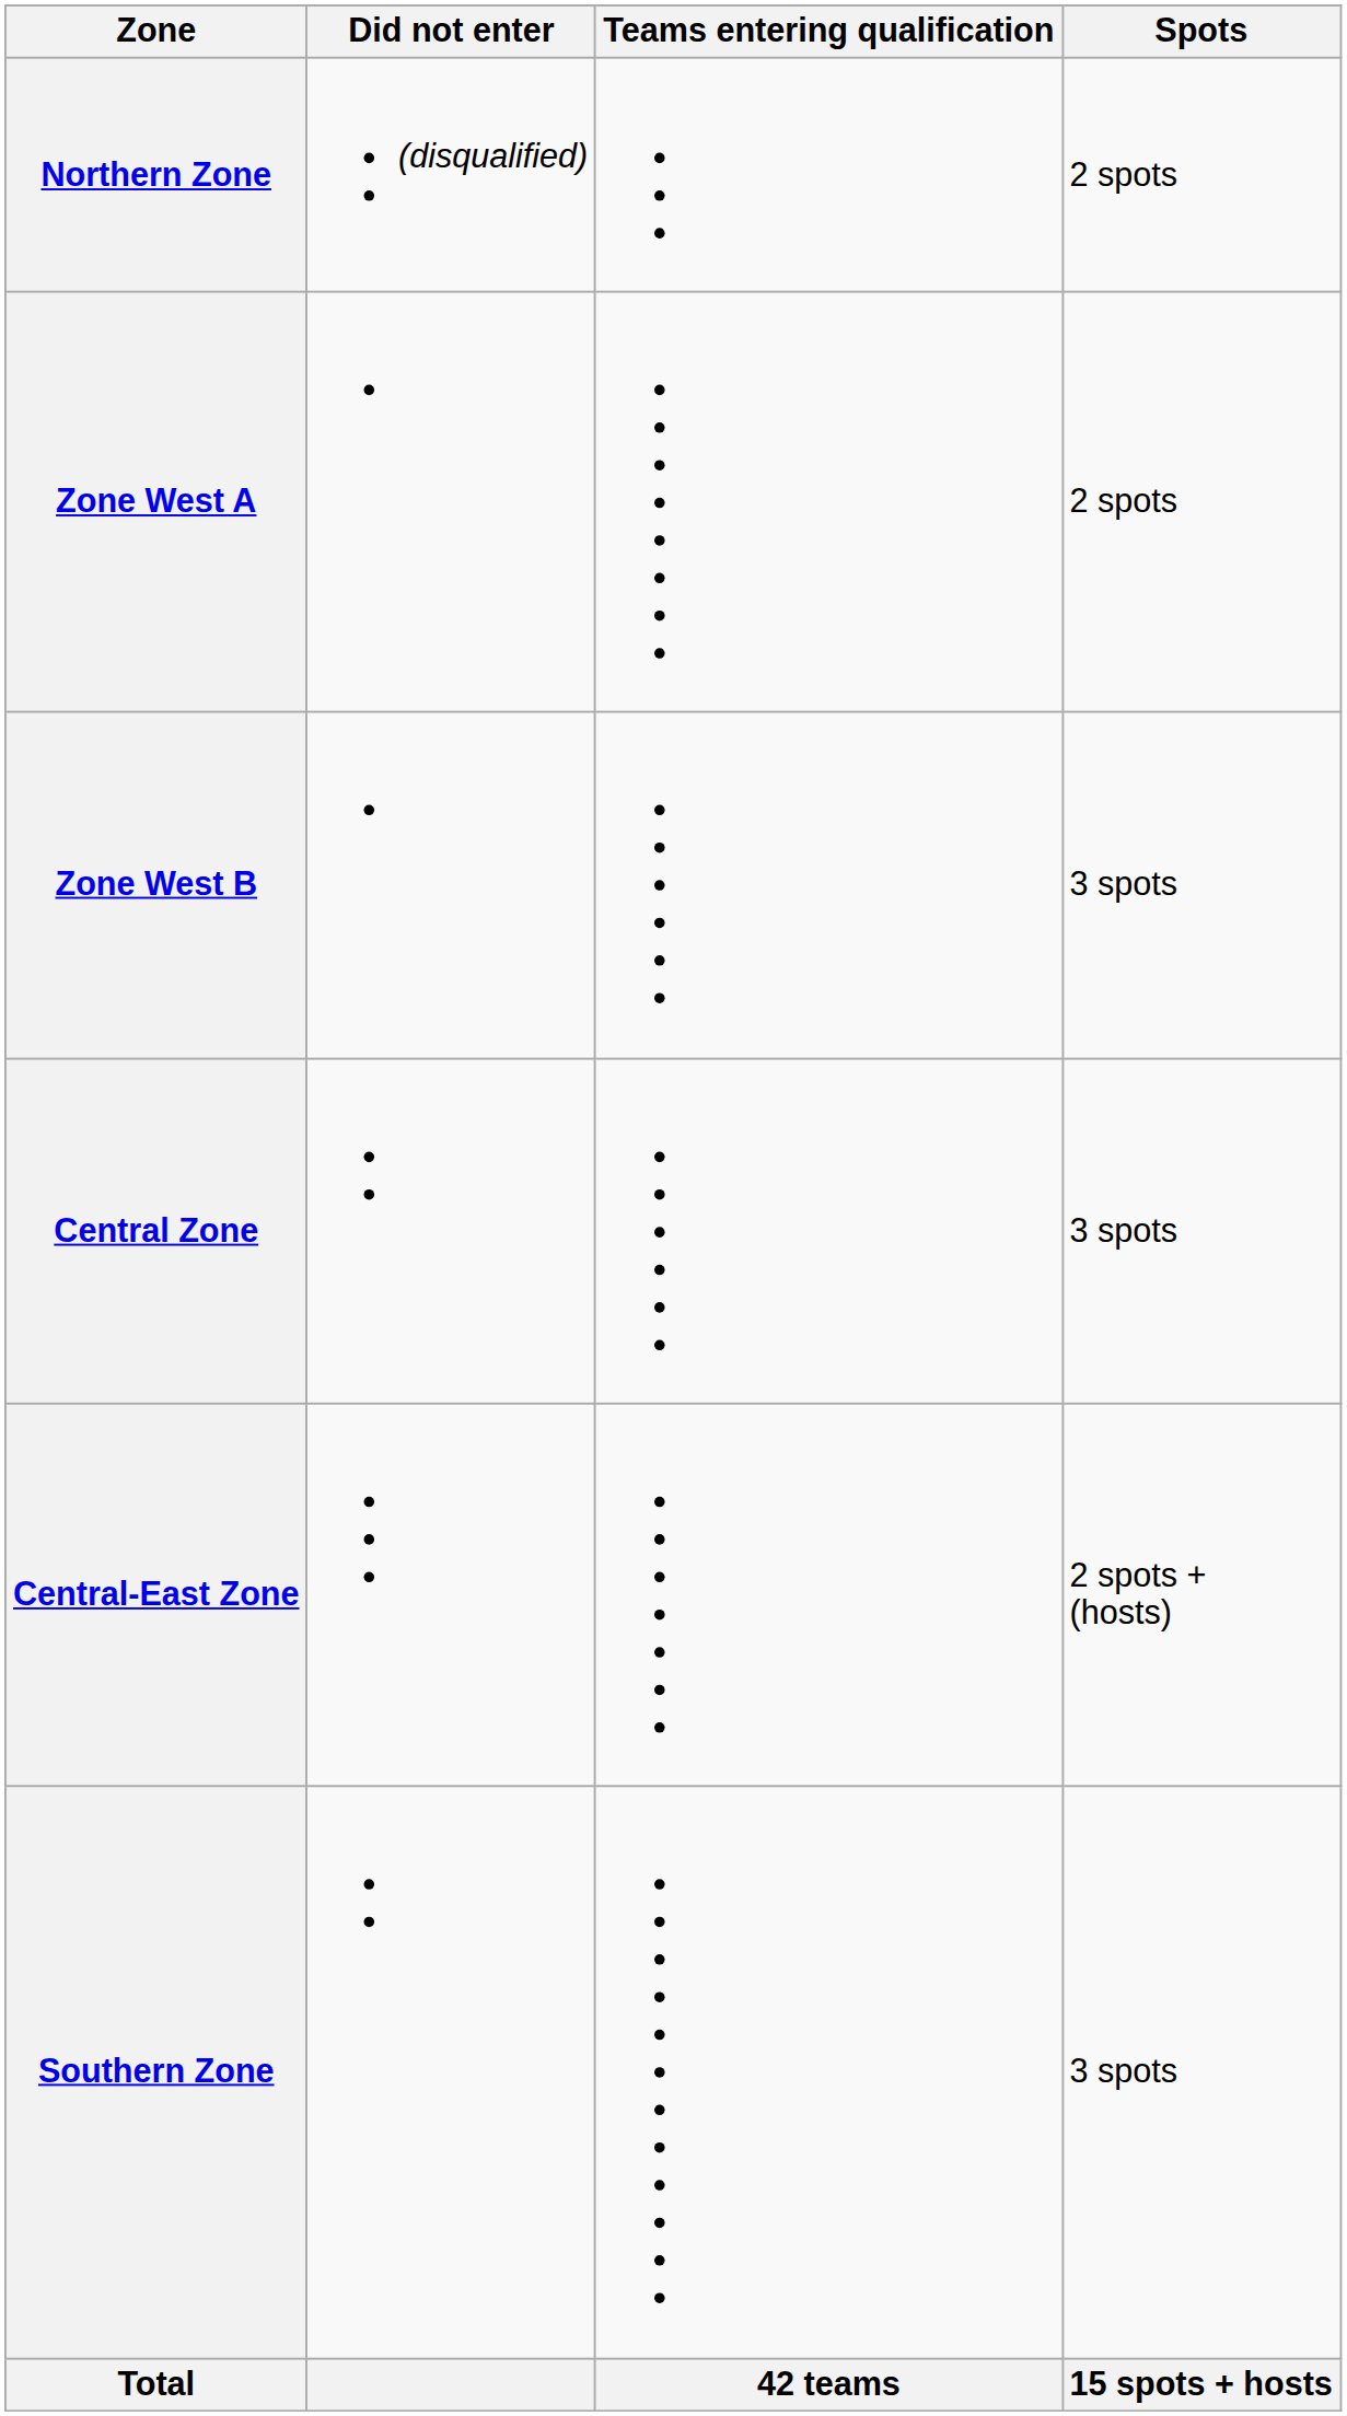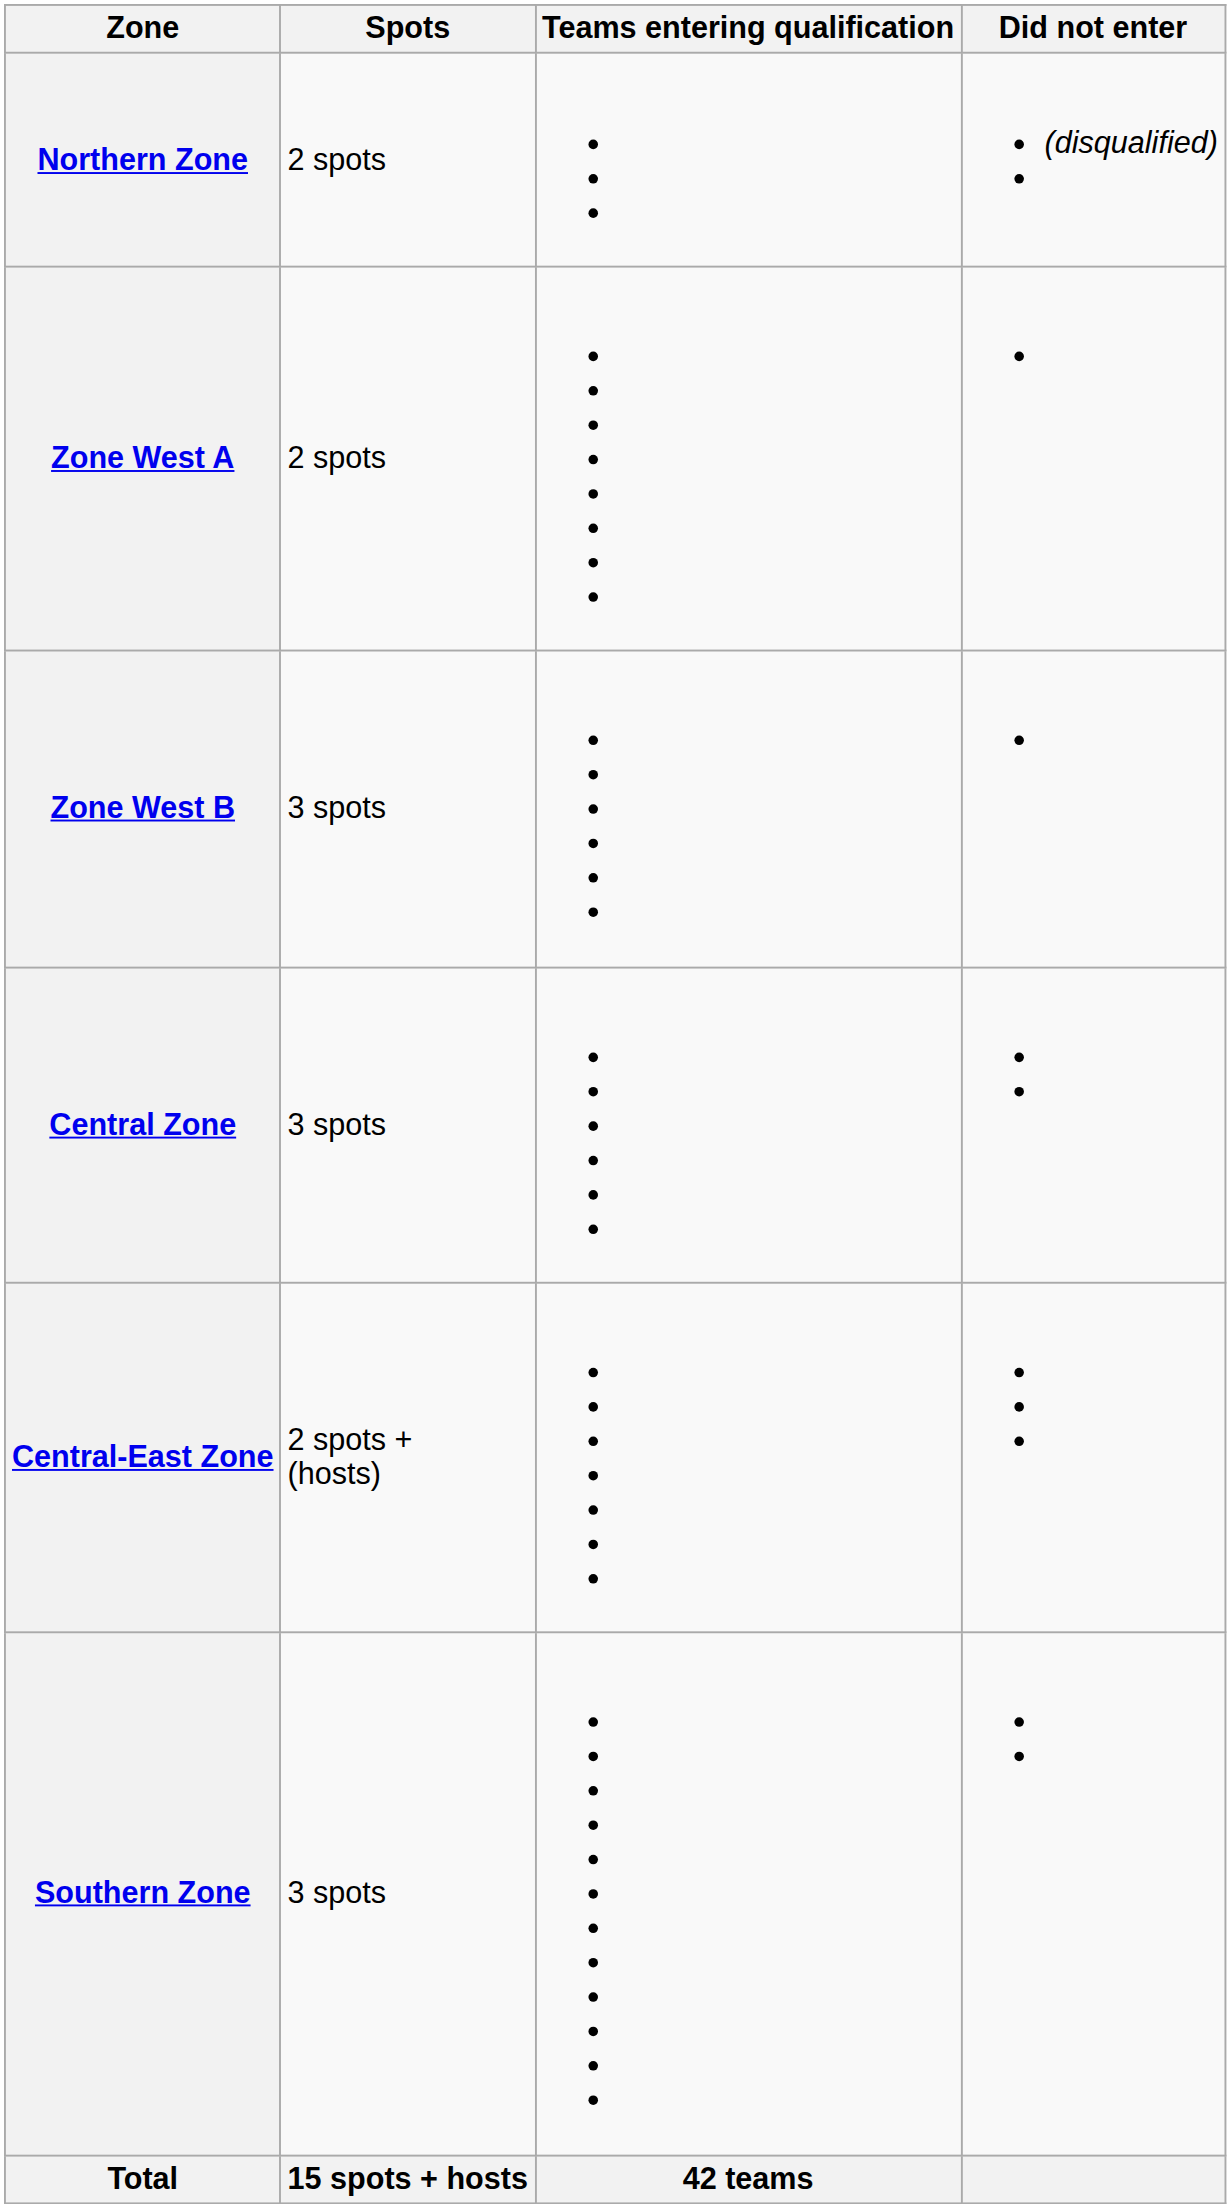 <table class="wikitable">
 <tr>
 <th>Zone</th>
+<th>Spots</th>
+<th>Teams entering qualification</th>
 <th>Did not enter</th>
-<th>Teams entering qualification</th>
-<th>Spots</th>
 </tr>
 <tr>
 <th><a href='#'>Northern Zone</a></th>
+<td>2 spots</td>
+<td valign=top><br><ul><li></li><li></li><li></li></ul></td>
 <td valign=top><br><ul><li> <em>(disqualified)</em></li><li></li></ul></td>
-<td valign=top><br><ul><li></li><li></li><li></li></ul></td>
-<td>2 spots</td>
 </tr>
 <tr>
 <th><a href='#'>Zone West A</a></th>
+<td>2 spots</td>
+<td valign=top><br><ul><li></li><li></li><li></li><li></li><li></li><li></li><li></li><li></li></ul></td>
 <td valign=top><br><ul><li></li></ul></td>
-<td valign=top><br><ul><li></li><li></li><li></li><li></li><li></li><li></li><li></li><li></li></ul></td>
-<td>2 spots</td>
 </tr>
 <tr>
 <th><a href='#'>Zone West B</a></th>
+<td>3 spots</td>
+<td valign=top><br><ul><li></li><li></li><li></li><li></li><li></li><li></li></ul></td>
 <td valign=top><br><ul><li></li></ul></td>
-<td valign=top><br><ul><li></li><li></li><li></li><li></li><li></li><li></li></ul></td>
-<td>3 spots</td>
 </tr>
 <tr>
 <th><a href='#'>Central Zone</a></th>
+<td>3 spots</td>
+<td valign=top><br><ul><li></li><li></li><li></li><li></li><li></li><li></li></ul></td>
 <td valign=top><br><ul><li></li><li></li></ul></td>
-<td valign=top><br><ul><li></li><li></li><li></li><li></li><li></li><li></li></ul></td>
-<td>3 spots</td>
 </tr>
 <tr>
 <th><a href='#'>Central-East Zone</a></th>
+<td>2 spots +<br> (hosts)</td>
+<td valign=top><br><ul><li></li><li></li><li></li><li></li><li></li><li></li><li></li></ul></td>
 <td valign=top><br><ul><li></li><li></li><li></li></ul></td>
-<td valign=top><br><ul><li></li><li></li><li></li><li></li><li></li><li></li><li></li></ul></td>
-<td>2 spots +<br> (hosts)</td>
 </tr>
 <tr>
 <th><a href='#'>Southern Zone</a></th>
+<td>3 spots</td>
+<td valign=top><br><ul><li></li><li></li><li></li><li></li><li></li><li></li><li></li><li></li><li></li><li></li><li></li><li></li></ul></td>
 <td valign=top><br><ul><li></li><li></li></ul></td>
-<td valign=top><br><ul><li></li><li></li><li></li><li></li><li></li><li></li><li></li><li></li><li></li><li></li><li></li><li></li></ul></td>
-<td>3 spots</td>
 </tr>
 <tr>
 <th>Total</th>
+<th>15 spots + hosts</th>
+<th>42 teams</th>
 <th></th>
-<th>42 teams</th>
-<th>15 spots + hosts</th>
 </tr>
 </table>
